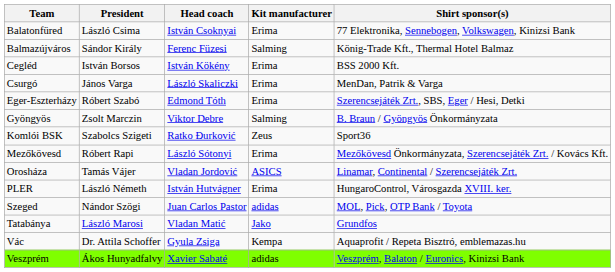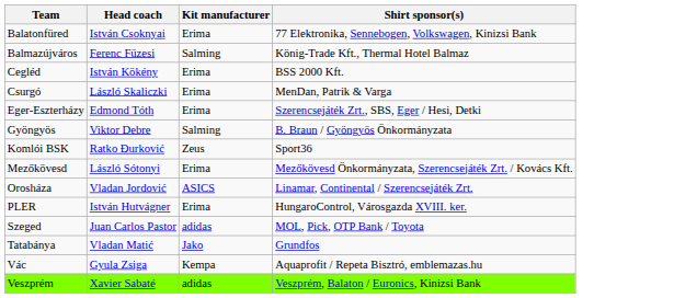 <table class="wikitable sortable" left; style="font-size:95%;">
 <tr>
 <th>Team</th>
-<th>President</th>
 <th>Head coach</th>
 <th>Kit manufacturer</th>
 <th>Shirt sponsor(s)</th>
 </tr>
 <tr>
 <td> Balatonfüred</td>
-<td>László Csima</td>
 <td> <a href='#'>István Csoknyai</a></td>
 <td>Erima</td>
 <td>77 Elektronika, <a href='#'>Sennebogen</a>, <a href='#'>Volkswagen</a>, Kinizsi Bank</td>
 </tr>
 <tr>
 <td> Balmazújváros</td>
-<td>Sándor Király</td>
 <td> <a href='#'>Ferenc Füzesi</a></td>
 <td>Salming</td>
 <td>König-Trade Kft., Thermal Hotel Balmaz</td>
 </tr>
 <tr>
 <td> Cegléd</td>
-<td>István Borsos</td>
 <td> <a href='#'>István Kökény</a></td>
 <td>Erima</td>
 <td>BSS 2000 Kft.</td>
 </tr>
 <tr>
 <td> Csurgó</td>
-<td>János Varga</td>
 <td> <a href='#'>László Skaliczki</a></td>
 <td>Erima</td>
 <td>MenDan, Patrik & Varga</td>
 </tr>
 <tr>
 <td> Eger-Eszterházy</td>
-<td>Róbert Szabó</td>
 <td> <a href='#'>Edmond Tóth</a></td>
 <td>Erima</td>
 <td><a href='#'>Szerencsejáték Zrt.</a>, SBS, <a href='#'>Eger</a> / Hesi, Detki</td>
 </tr>
 <tr>
 <td> Gyöngyös</td>
-<td>Zsolt Marczin</td>
 <td> <a href='#'>Viktor Debre</a></td>
 <td>Salming</td>
 <td><a href='#'>B. Braun</a> / <a href='#'>Gyöngyös</a> Önkormányzata</td>
 </tr>
 <tr>
 <td> Komlói BSK</td>
-<td>Szabolcs Szigeti</td>
 <td> <a href='#'>Ratko Đurković</a></td>
 <td>Zeus</td>
 <td>Sport36</td>
 </tr>
 <tr>
 <td> Mezőkövesd</td>
-<td>Róbert Rapi</td>
 <td> <a href='#'>László Sótonyi</a></td>
 <td>Erima</td>
 <td><a href='#'>Mezőkövesd</a> Önkormányzata, <a href='#'>Szerencsejáték Zrt.</a> / Kovács Kft.</td>
 </tr>
 <tr>
 <td> Orosháza</td>
-<td>Tamás Vájer</td>
 <td> <a href='#'>Vladan Jordović</a></td>
 <td><a href='#'>ASICS</a></td>
 <td><a href='#'>Linamar</a>, <a href='#'>Continental</a> / <a href='#'>Szerencsejáték Zrt.</a></td>
 </tr>
 <tr>
 <td> PLER</td>
-<td>László Németh</td>
 <td> <a href='#'>István Hutvágner</a></td>
 <td>Erima</td>
 <td>HungaroControl, Városgazda <a href='#'>XVIII. ker.</a></td>
 </tr>
 <tr>
 <td> Szeged</td>
-<td>Nándor Szögi</td>
 <td> <a href='#'>Juan Carlos Pastor</a></td>
 <td><a href='#'>adidas</a></td>
 <td><a href='#'>MOL</a>, <a href='#'>Pick</a>, <a href='#'>OTP Bank</a> / <a href='#'>Toyota</a></td>
 </tr>
 <tr>
 <td> Tatabánya</td>
-<td><a href='#'>László Marosi</a></td>
 <td> <a href='#'>Vladan Matić</a></td>
 <td><a href='#'>Jako</a></td>
 <td><a href='#'>Grundfos</a></td>
 </tr>
 <tr>
 <td> Vác</td>
-<td>Dr. Attila Schoffer</td>
 <td> <a href='#'>Gyula Zsiga</a></td>
 <td>Kempa</td>
 <td>Aquaprofit / Repeta Bisztró, emblemazas.hu</td>
 </tr>
 <tr bgcolor="#7fff00">
 <td> Veszprém</td>
-<td>Ákos Hunyadfalvy</td>
 <td> <a href='#'>Xavier Sabaté</a></td>
 <td>adidas</td>
 <td><a href='#'>Veszprém</a>, <a href='#'>Balaton</a> / <a href='#'>Euronics</a>, Kinizsi Bank</td>
 </tr>
 </table>
